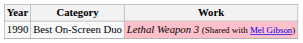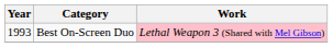 <table class="wikitable unsortable">
 <tr>
 <th>Year</th>
 <th>Category</th>
 <th>Work</th>
 </tr>
 <tr>
-<td>1990</td>
+<td>1993</td>
 <td>Best On-Screen Duo</td>
 <td style="background: pink;"><em>Lethal Weapon 3</em> <small>(Shared with <a href='#'>Mel Gibson</a>)</small></td>
 </tr>
 <tr>
 </tr>
 </table>
